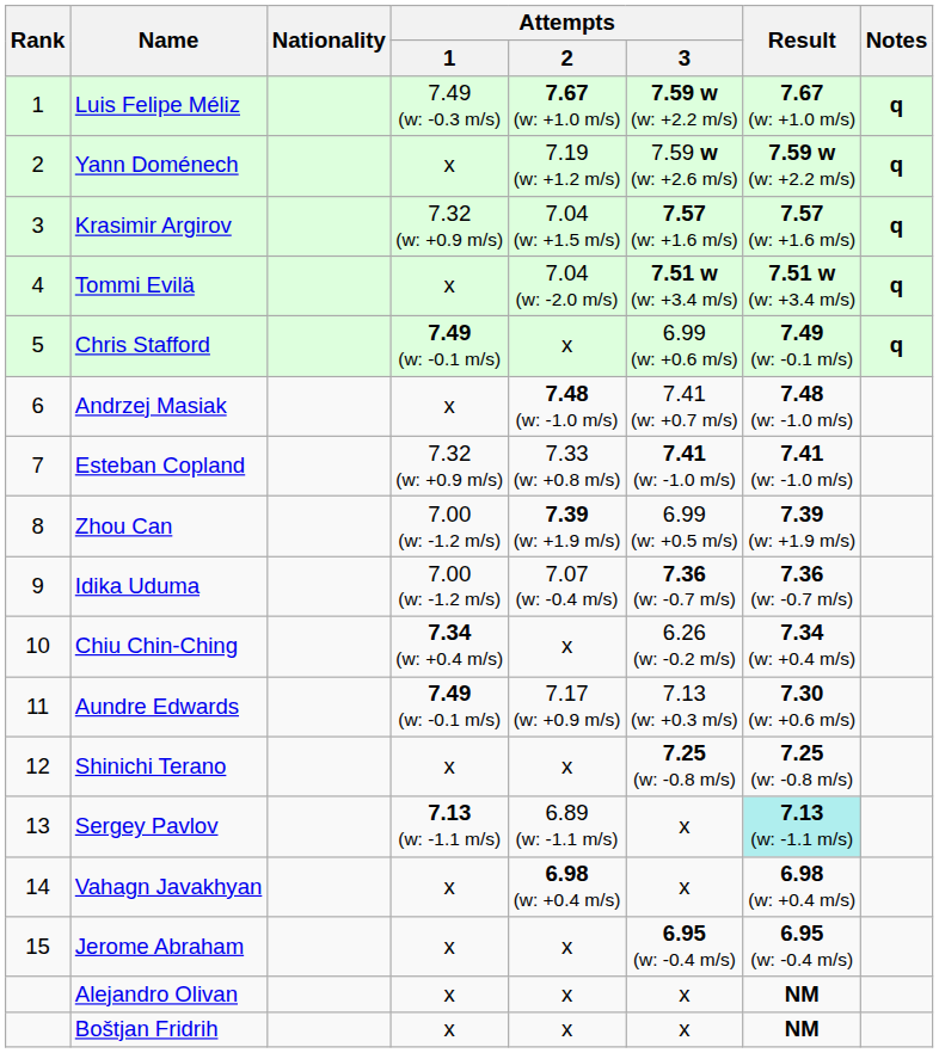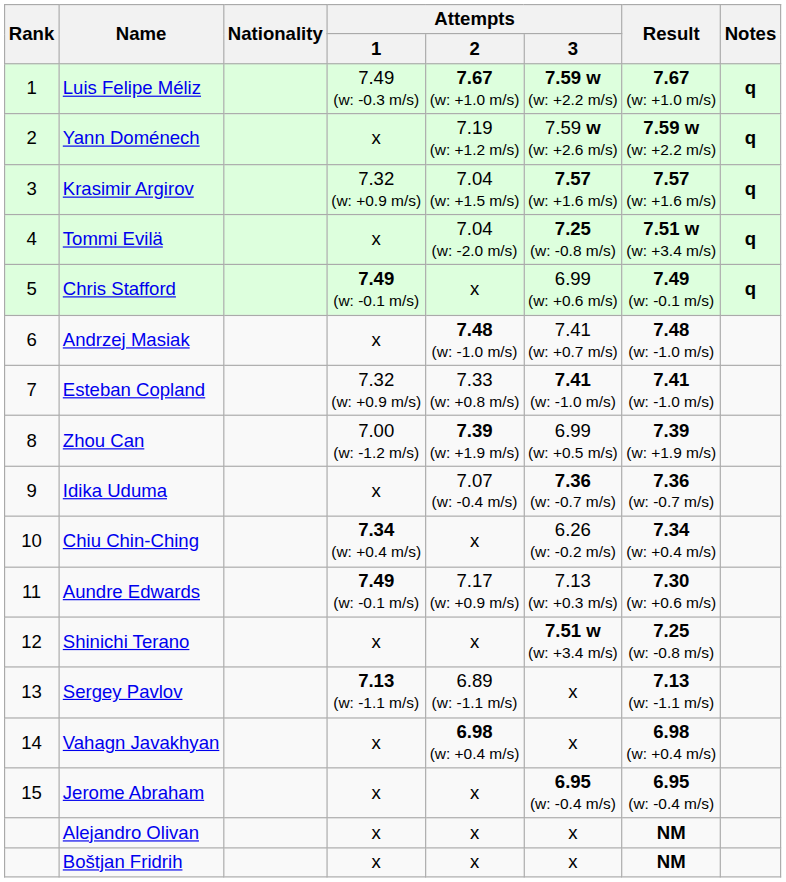 <table class="wikitable sortable" style="text-align:center">
 <tr>
 <th rowspan=2>Rank</th>
 <th rowspan=2>Name</th>
 <th rowspan=2>Nationality</th>
 <th colspan=3>Attempts</th>
 <th rowspan=2>Result</th>
 <th rowspan=2>Notes</th>
 </tr>
 <tr>
 <th>1</th>
 <th>2</th>
 <th>3</th>
 </tr>
 <tr bgcolor=ddffdd>
 <td>1</td>
 <td align=left><a href='#'>Luis Felipe Méliz</a></td>
 <td align=left></td>
 <td>7.49<br><small>(w: -0.3 m/s)</small></td>
 <td><strong>7.67</strong><br><small>(w: +1.0 m/s)</small></td>
 <td><strong>7.59</strong> <strong>w</strong> <br><small>(w: +2.2 m/s)</small></td>
 <td><strong>7.67</strong> <br><small>(w: +1.0 m/s)</small></td>
 <td><strong>q</strong></td>
 </tr>
 <tr bgcolor=ddffdd>
 <td>2</td>
 <td align=left><a href='#'>Yann Doménech</a></td>
 <td align=left></td>
 <td>x</td>
 <td>7.19<br><small>(w: +1.2 m/s)</small></td>
 <td>7.59 <strong>w</strong> <br><small>(w: +2.6 m/s)</small></td>
 <td><strong>7.59</strong>  <strong>w</strong> <br><small>(w: +2.2 m/s)</small></td>
 <td><strong>q</strong></td>
 </tr>
 <tr bgcolor=ddffdd>
 <td>3</td>
 <td align=left><a href='#'>Krasimir Argirov</a></td>
 <td align=left></td>
 <td>7.32<br><small>(w: +0.9 m/s)</small></td>
 <td>7.04<br><small>(w: +1.5 m/s)</small></td>
 <td><strong>7.57</strong><br><small>(w: +1.6 m/s)</small></td>
 <td><strong>7.57</strong> <br><small>(w: +1.6 m/s)</small></td>
 <td><strong>q</strong></td>
 </tr>
 <tr bgcolor=ddffdd>
 <td>4</td>
 <td align=left><a href='#'>Tommi Evilä</a></td>
 <td align=left></td>
 <td>x</td>
 <td>7.04<br><small>(w: -2.0 m/s)</small></td>
-<td><strong>7.51</strong> <strong>w</strong> <br><small>(w: +3.4 m/s)</small></td>
+<td><strong>7.25</strong><br><small>(w: -0.8 m/s)</small></td>
 <td><strong>7.51</strong>  <strong>w</strong> <br><small>(w: +3.4 m/s)</small></td>
 <td><strong>q</strong></td>
 </tr>
 <tr bgcolor=ddffdd>
 <td>5</td>
 <td align=left><a href='#'>Chris Stafford</a></td>
 <td align=left></td>
 <td><strong>7.49</strong><br><small>(w: -0.1 m/s)</small></td>
 <td>x</td>
 <td>6.99<br><small>(w: +0.6 m/s)</small></td>
 <td><strong>7.49</strong> <br><small>(w: -0.1 m/s)</small></td>
 <td><strong>q</strong></td>
 </tr>
 <tr>
 <td>6</td>
 <td align=left><a href='#'>Andrzej Masiak</a></td>
 <td align=left></td>
 <td>x</td>
 <td><strong>7.48</strong><br><small>(w: -1.0 m/s)</small></td>
 <td>7.41<br><small>(w: +0.7 m/s)</small></td>
 <td><strong>7.48</strong> <br><small>(w: -1.0 m/s)</small></td>
 <td></td>
 </tr>
 <tr>
 <td>7</td>
 <td align=left><a href='#'>Esteban Copland</a></td>
 <td align=left></td>
 <td>7.32<br><small>(w: +0.9 m/s)</small></td>
 <td>7.33<br><small>(w: +0.8 m/s)</small></td>
 <td><strong>7.41</strong><br><small>(w: -1.0 m/s)</small></td>
 <td><strong>7.41</strong> <br><small>(w: -1.0 m/s)</small></td>
 <td></td>
 </tr>
 <tr>
 <td>8</td>
 <td align=left><a href='#'>Zhou Can</a></td>
 <td align=left></td>
 <td>7.00<br><small>(w: -1.2 m/s)</small></td>
 <td><strong>7.39</strong><br><small>(w: +1.9 m/s)</small></td>
 <td>6.99<br><small>(w: +0.5 m/s)</small></td>
 <td><strong>7.39</strong> <br><small>(w: +1.9 m/s)</small></td>
 <td></td>
 </tr>
 <tr>
 <td>9</td>
 <td align=left><a href='#'>Idika Uduma</a></td>
 <td align=left></td>
-<td>7.00<br><small>(w: -1.2 m/s)</small></td>
+<td>x</td>
 <td>7.07<br><small>(w: -0.4 m/s)</small></td>
 <td><strong>7.36</strong><br><small>(w: -0.7 m/s)</small></td>
 <td><strong>7.36</strong> <br><small>(w: -0.7 m/s)</small></td>
 <td></td>
 </tr>
 <tr>
 <td>10</td>
 <td align=left><a href='#'>Chiu Chin-Ching</a></td>
 <td align=left></td>
 <td><strong>7.34</strong><br><small>(w: +0.4 m/s)</small></td>
 <td>x</td>
 <td>6.26<br><small>(w: -0.2 m/s)</small></td>
 <td><strong>7.34</strong> <br><small>(w: +0.4 m/s)</small></td>
 <td></td>
 </tr>
 <tr>
 <td>11</td>
 <td align=left><a href='#'>Aundre Edwards</a></td>
 <td align=left></td>
 <td><strong>7.49</strong><br><small>(w: -0.1 m/s)</small></td>
 <td>7.17<br><small>(w: +0.9 m/s)</small></td>
 <td>7.13<br><small>(w: +0.3 m/s)</small></td>
 <td><strong>7.30</strong> <br><small>(w: +0.6 m/s)</small></td>
 <td></td>
 </tr>
 <tr>
 <td>12</td>
 <td align=left><a href='#'>Shinichi Terano</a></td>
 <td align=left></td>
 <td>x</td>
 <td>x</td>
-<td><strong>7.25</strong><br><small>(w: -0.8 m/s)</small></td>
+<td><strong>7.51</strong> <strong>w</strong> <br><small>(w: +3.4 m/s)</small></td>
 <td><strong>7.25</strong> <br><small>(w: -0.8 m/s)</small></td>
 <td></td>
 </tr>
 <tr>
 <td>13</td>
 <td align=left><a href='#'>Sergey Pavlov</a></td>
 <td align=left></td>
 <td><strong>7.13</strong><br><small>(w: -1.1 m/s)</small></td>
 <td>6.89<br><small>(w: -1.1 m/s)</small></td>
 <td>x</td>
-<td style="background: paleturquoise;"><strong>7.13</strong> <br><small>(w: -1.1 m/s)</small></td>
+<td><strong>7.13</strong> <br><small>(w: -1.1 m/s)</small></td>
 <td></td>
 </tr>
 <tr>
 <td>14</td>
 <td align=left><a href='#'>Vahagn Javakhyan</a></td>
 <td align=left></td>
 <td>x</td>
 <td><strong>6.98</strong><br><small>(w: +0.4 m/s)</small></td>
 <td>x</td>
 <td><strong>6.98</strong> <br><small>(w: +0.4 m/s)</small></td>
 <td></td>
 </tr>
 <tr>
 <td>15</td>
 <td align=left><a href='#'>Jerome Abraham</a></td>
 <td align=left></td>
 <td>x</td>
 <td>x</td>
 <td><strong>6.95</strong><br><small>(w: -0.4 m/s)</small></td>
 <td><strong>6.95</strong> <br><small>(w: -0.4 m/s)</small></td>
 <td></td>
 </tr>
 <tr>
 <td></td>
 <td align=left><a href='#'>Alejandro Olivan</a></td>
 <td align=left></td>
 <td>x</td>
 <td>x</td>
 <td>x</td>
 <td><strong>NM</strong></td>
 <td></td>
 </tr>
 <tr>
 <td></td>
 <td align=left><a href='#'>Boštjan Fridrih</a></td>
 <td align=left></td>
 <td>x</td>
 <td>x</td>
 <td>x</td>
 <td><strong>NM</strong></td>
 <td></td>
 </tr>
 </table>
